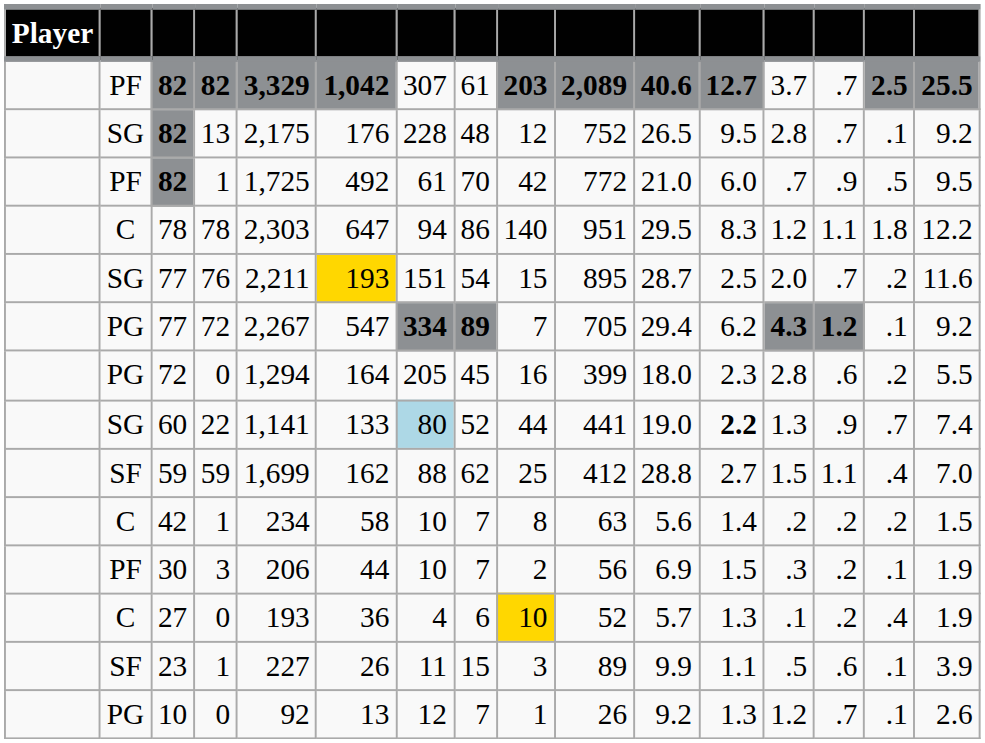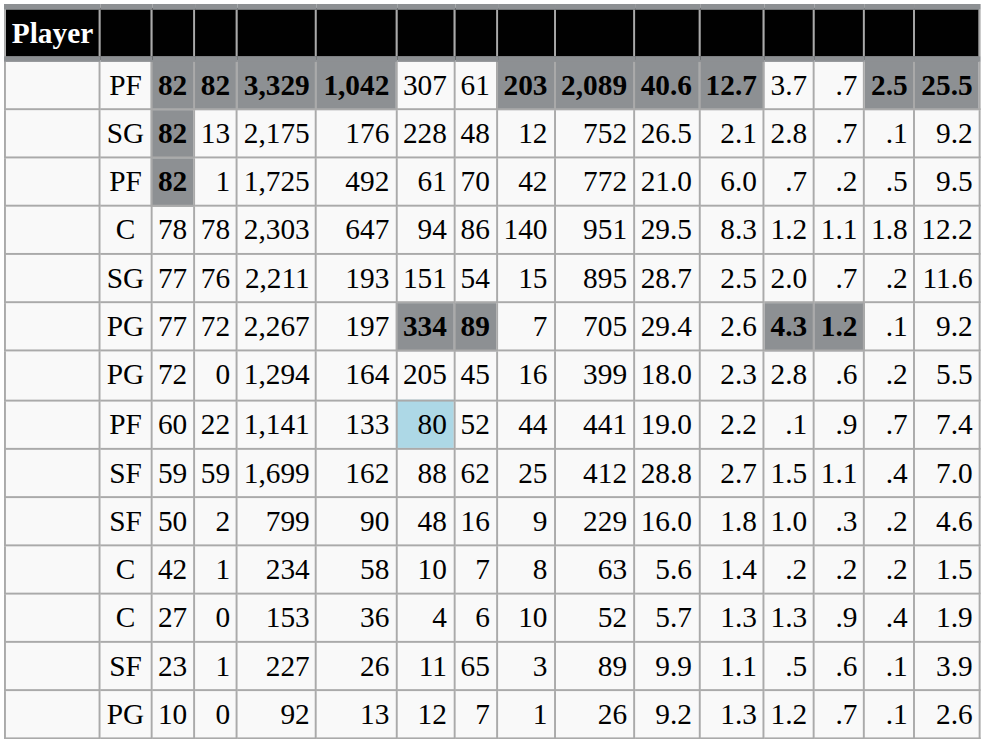 <table class="wikitable sortable" style="font-size: 95%; text-align:right;">
 <tr>
 <th style="background:#010101; color:#FFFFFF; border-top:#8D9093 3px solid; border-bottom:#8D9093 3px solid;">Player</th>
 <th style="background:#010101; color:#FFFFFF; border-top:#8D9093 3px solid; border-bottom:#8D9093 3px solid;"></th>
 <th style="background:#010101; color:#FFFFFF; border-top:#8D9093 3px solid; border-bottom:#8D9093 3px solid;"></th>
 <th style="background:#010101; color:#FFFFFF; border-top:#8D9093 3px solid; border-bottom:#8D9093 3px solid;"></th>
 <th style="background:#010101; color:#FFFFFF; border-top:#8D9093 3px solid; border-bottom:#8D9093 3px solid;"></th>
 <th style="background:#010101; color:#FFFFFF; border-top:#8D9093 3px solid; border-bottom:#8D9093 3px solid;"></th>
 <th style="background:#010101; color:#FFFFFF; border-top:#8D9093 3px solid; border-bottom:#8D9093 3px solid;"></th>
 <th style="background:#010101; color:#FFFFFF; border-top:#8D9093 3px solid; border-bottom:#8D9093 3px solid;"></th>
 <th style="background:#010101; color:#FFFFFF; border-top:#8D9093 3px solid; border-bottom:#8D9093 3px solid;"></th>
 <th style="background:#010101; color:#FFFFFF; border-top:#8D9093 3px solid; border-bottom:#8D9093 3px solid;"></th>
 <th style="background:#010101; color:#FFFFFF; border-top:#8D9093 3px solid; border-bottom:#8D9093 3px solid;"></th>
 <th style="background:#010101; color:#FFFFFF; border-top:#8D9093 3px solid; border-bottom:#8D9093 3px solid;"></th>
 <th style="background:#010101; color:#FFFFFF; border-top:#8D9093 3px solid; border-bottom:#8D9093 3px solid;"></th>
 <th style="background:#010101; color:#FFFFFF; border-top:#8D9093 3px solid; border-bottom:#8D9093 3px solid;"></th>
 <th style="background:#010101; color:#FFFFFF; border-top:#8D9093 3px solid; border-bottom:#8D9093 3px solid;"></th>
 <th style="background:#010101; color:#FFFFFF; border-top:#8D9093 3px solid; border-bottom:#8D9093 3px solid;"></th>
 </tr>
 <tr>
 <td style="text-align:left;"></td>
 <td style="text-align:center;">PF</td>
 <td style="background:#8D9093; color:#010101;"><strong>82</strong></td>
 <td style="background:#8D9093; color:#010101;"><strong>82</strong></td>
 <td style="background:#8D9093; color:#010101;"><strong>3,329</strong></td>
 <td style="background:#8D9093; color:#010101;"><strong>1,042</strong></td>
 <td>307</td>
 <td>61</td>
 <td style="background:#8D9093; color:#010101;"><strong>203</strong></td>
 <td style="background:#8D9093; color:#010101;"><strong>2,089</strong></td>
 <td style="background:#8D9093; color:#010101;"><strong>40.6</strong></td>
 <td style="background:#8D9093; color:#010101;"><strong>12.7</strong></td>
 <td>3.7</td>
 <td>.7</td>
 <td style="background:#8D9093; color:#010101;"><strong>2.5</strong></td>
 <td style="background:#8D9093; color:#010101;"><strong>25.5</strong></td>
 </tr>
 <tr>
 <td style="text-align:left;"></td>
 <td style="text-align:center;">SG</td>
 <td style="background:#8D9093; color:#010101;"><strong>82</strong></td>
 <td>13</td>
 <td>2,175</td>
 <td>176</td>
 <td>228</td>
 <td>48</td>
 <td>12</td>
 <td>752</td>
 <td>26.5</td>
-<td>9.5</td>
+<td>2.1</td>
 <td>2.8</td>
 <td>.7</td>
 <td>.1</td>
 <td>9.2</td>
 </tr>
 <tr>
 <td style="text-align:left;"></td>
 <td style="text-align:center;">PF</td>
 <td style="background:#8D9093; color:#010101;"><strong>82</strong></td>
 <td>1</td>
 <td>1,725</td>
 <td>492</td>
 <td>61</td>
 <td>70</td>
 <td>42</td>
 <td>772</td>
 <td>21.0</td>
 <td>6.0</td>
 <td>.7</td>
-<td>.9</td>
+<td>.2</td>
 <td>.5</td>
 <td>9.5</td>
 </tr>
 <tr>
 <td style="text-align:left;"></td>
 <td style="text-align:center;">C</td>
 <td>78</td>
 <td>78</td>
 <td>2,303</td>
 <td>647</td>
 <td>94</td>
 <td>86</td>
 <td>140</td>
 <td>951</td>
 <td>29.5</td>
 <td>8.3</td>
 <td>1.2</td>
 <td>1.1</td>
 <td>1.8</td>
 <td>12.2</td>
 </tr>
 <tr>
 <td style="text-align:left;"></td>
 <td style="text-align:center;">SG</td>
 <td>77</td>
 <td>76</td>
 <td>2,211</td>
-<td style="background: gold;">193</td>
+<td>193</td>
 <td>151</td>
 <td>54</td>
 <td>15</td>
 <td>895</td>
 <td>28.7</td>
 <td>2.5</td>
 <td>2.0</td>
 <td>.7</td>
 <td>.2</td>
 <td>11.6</td>
 </tr>
 <tr>
 <td style="text-align:left;"></td>
 <td style="text-align:center;">PG</td>
 <td>77</td>
 <td>72</td>
 <td>2,267</td>
-<td>547</td>
+<td>197</td>
 <td style="background:#8D9093; color:#010101;"><strong>334</strong></td>
 <td style="background:#8D9093; color:#010101;"><strong>89</strong></td>
 <td>7</td>
 <td>705</td>
 <td>29.4</td>
-<td>6.2</td>
+<td>2.6</td>
 <td style="background:#8D9093; color:#010101;"><strong>4.3</strong></td>
 <td style="background:#8D9093; color:#010101;"><strong>1.2</strong></td>
 <td>.1</td>
 <td>9.2</td>
 </tr>
 <tr>
 <td style="text-align:left;"></td>
 <td style="text-align:center;">PG</td>
 <td>72</td>
 <td>0</td>
 <td>1,294</td>
 <td>164</td>
 <td>205</td>
 <td>45</td>
 <td>16</td>
 <td>399</td>
 <td>18.0</td>
 <td>2.3</td>
 <td>2.8</td>
 <td>.6</td>
 <td>.2</td>
 <td>5.5</td>
 </tr>
 <tr>
 <td style="text-align:left;"></td>
-<td style="text-align:center;">SG</td>
+<td style="text-align:center;">PF</td>
 <td>60</td>
 <td>22</td>
 <td>1,141</td>
 <td>133</td>
 <td style="background: lightblue;">80</td>
 <td>52</td>
 <td>44</td>
 <td>441</td>
 <td>19.0</td>
-<td><strong>2.2</strong></td>
-<td>1.3</td>
+<td>2.2</td>
+<td>.1</td>
 <td>.9</td>
 <td>.7</td>
 <td>7.4</td>
 </tr>
 <tr>
 <td style="text-align:left;"></td>
 <td style="text-align:center;">SF</td>
 <td>59</td>
 <td>59</td>
 <td>1,699</td>
 <td>162</td>
 <td>88</td>
 <td>62</td>
 <td>25</td>
 <td>412</td>
 <td>28.8</td>
 <td>2.7</td>
 <td>1.5</td>
 <td>1.1</td>
 <td>.4</td>
 <td>7.0</td>
 </tr>
 <tr>
 <td style="text-align:left;"></td>
+<td style="text-align:center;">SF</td>
+<td>50</td>
+<td>2</td>
+<td>799</td>
+<td>90</td>
+<td>48</td>
+<td>16</td>
+<td>9</td>
+<td>229</td>
+<td>16.0</td>
+<td>1.8</td>
+<td>1.0</td>
+<td>.3</td>
+<td>.2</td>
+<td>4.6</td>
+</tr>
+<tr>
+<td style="text-align:left;"></td>
 <td style="text-align:center;">C</td>
 <td>42</td>
 <td>1</td>
 <td>234</td>
 <td>58</td>
 <td>10</td>
 <td>7</td>
 <td>8</td>
 <td>63</td>
 <td>5.6</td>
 <td>1.4</td>
 <td>.2</td>
 <td>.2</td>
 <td>.2</td>
 <td>1.5</td>
 </tr>
 <tr>
 <td style="text-align:left;"></td>
-<td style="text-align:center;">PF</td>
-<td>30</td>
-<td>3</td>
-<td>206</td>
-<td>44</td>
-<td>10</td>
-<td>7</td>
-<td>2</td>
-<td>56</td>
-<td>6.9</td>
-<td>1.5</td>
-<td>.3</td>
-<td>.2</td>
-<td>.1</td>
-<td>1.9</td>
-</tr>
-<tr>
-<td style="text-align:left;"></td>
 <td style="text-align:center;">C</td>
 <td>27</td>
 <td>0</td>
-<td>193</td>
+<td>153</td>
 <td>36</td>
 <td>4</td>
 <td>6</td>
-<td style="background: gold;">10</td>
+<td>10</td>
 <td>52</td>
 <td>5.7</td>
 <td>1.3</td>
-<td>.1</td>
-<td>.2</td>
+<td>1.3</td>
+<td>.9</td>
 <td>.4</td>
 <td>1.9</td>
 </tr>
 <tr>
 <td style="text-align:left;"></td>
 <td style="text-align:center;">SF</td>
 <td>23</td>
 <td>1</td>
 <td>227</td>
 <td>26</td>
 <td>11</td>
-<td>15</td>
+<td>65</td>
 <td>3</td>
 <td>89</td>
 <td>9.9</td>
 <td>1.1</td>
 <td>.5</td>
 <td>.6</td>
 <td>.1</td>
 <td>3.9</td>
 </tr>
 <tr>
 <td style="text-align:left;"></td>
 <td style="text-align:center;">PG</td>
 <td>10</td>
 <td>0</td>
 <td>92</td>
 <td>13</td>
 <td>12</td>
 <td>7</td>
 <td>1</td>
 <td>26</td>
 <td>9.2</td>
 <td>1.3</td>
 <td>1.2</td>
 <td>.7</td>
 <td>.1</td>
 <td>2.6</td>
 </tr>
 </table>
